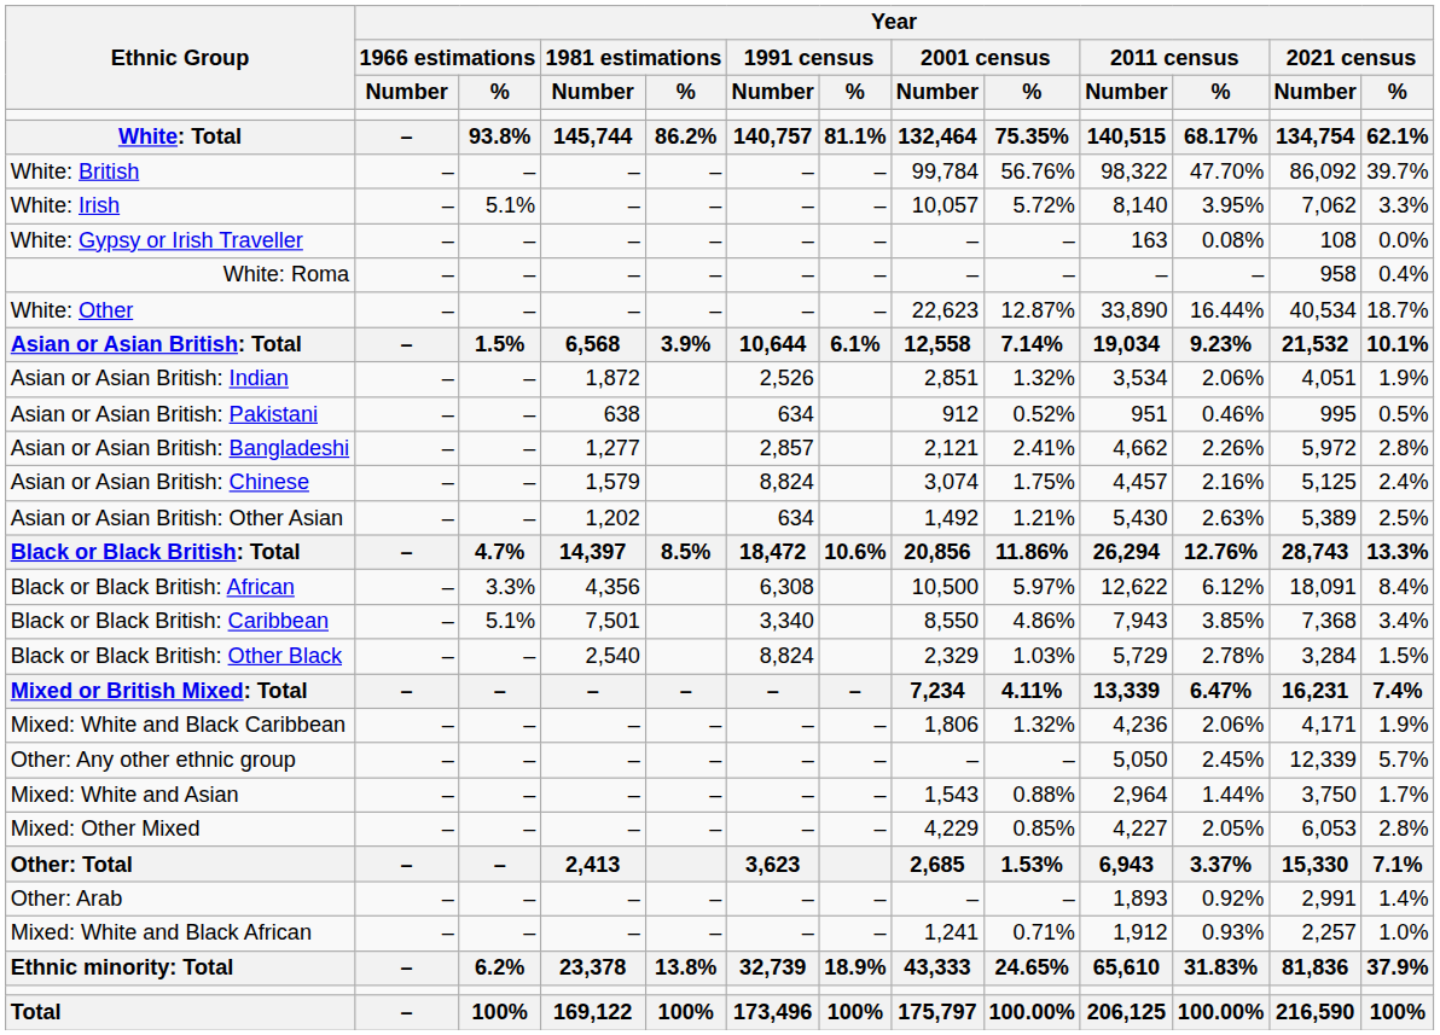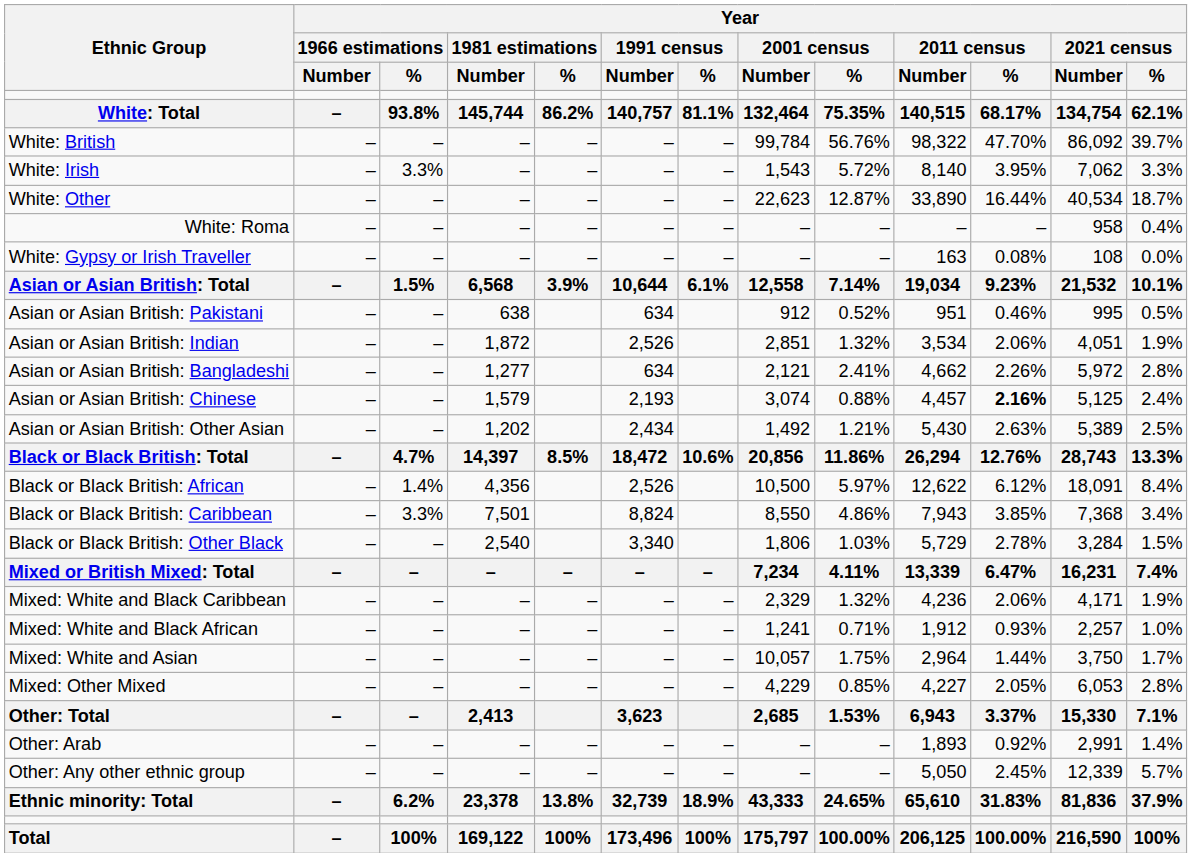 <table class="wikitable sortable" style="text-align:right">
 <tr>
 <th rowspan="3">Ethnic Group</th>
 <th colspan="12">Year</th>
 </tr>
 <tr>
 <th colspan="2">1966 estimations</th>
 <th colspan="2">1981 estimations</th>
 <th colspan="2">1991 census</th>
 <th colspan="2">2001 census</th>
 <th colspan="2">2011 census</th>
 <th colspan="2">2021 census</th>
 </tr>
 <tr>
 <th>Number</th>
 <th>%</th>
 <th>Number</th>
 <th>%</th>
 <th>Number</th>
 <th>%</th>
 <th>Number</th>
 <th>%</th>
 <th>Number</th>
 <th>%</th>
 <th>Number</th>
 <th>%</th>
 </tr>
 <tr>
 <td></td>
 <td></td>
 <td></td>
 <td></td>
 <td></td>
 <td></td>
 <td></td>
 <td></td>
 <td></td>
 <td></td>
 <td></td>
 <td></td>
 <td></td>
 </tr>
 <tr>
 <th><a href='#'>White</a>: Total</th>
 <th>–</th>
 <th>93.8%</th>
 <th>145,744</th>
 <th>86.2%</th>
 <th>140,757</th>
 <th>81.1%</th>
 <th>132,464</th>
 <th>75.35%</th>
 <th>140,515</th>
 <th>68.17%</th>
 <th>134,754</th>
 <th>62.1%</th>
 </tr>
 <tr>
 <td style="text-align:left">White: <a href='#'>British</a></td>
 <td>–</td>
 <td>–</td>
 <td>–</td>
 <td>–</td>
 <td>–</td>
 <td>–</td>
 <td>99,784</td>
 <td>56.76%</td>
 <td>98,322</td>
 <td>47.70%</td>
 <td>86,092</td>
 <td>39.7%</td>
 </tr>
 <tr>
 <td style="text-align:left">White: <a href='#'>Irish</a></td>
 <td>–</td>
-<td>5.1%</td>
+<td>3.3%</td>
 <td>–</td>
 <td>–</td>
 <td>–</td>
 <td>–</td>
-<td>10,057</td>
+<td>1,543</td>
 <td>5.72%</td>
 <td>8,140</td>
 <td>3.95%</td>
 <td>7,062</td>
 <td>3.3%</td>
+</tr>
+<tr>
+<td style="text-align:left">White: <a href='#'>Other</a></td>
+<td>–</td>
+<td>–</td>
+<td>–</td>
+<td>–</td>
+<td>–</td>
+<td>–</td>
+<td>22,623</td>
+<td>12.87%</td>
+<td>33,890</td>
+<td>16.44%</td>
+<td>40,534</td>
+<td>18.7%</td>
+</tr>
+<tr>
+<td>White: Roma</td>
+<td>–</td>
+<td>–</td>
+<td>–</td>
+<td>–</td>
+<td>–</td>
+<td>–</td>
+<td>–</td>
+<td>–</td>
+<td>–</td>
+<td>–</td>
+<td>958</td>
+<td>0.4%</td>
 </tr>
 <tr>
 <td style="text-align:left">White: <a href='#'>Gypsy or Irish Traveller</a></td>
 <td>–</td>
 <td>–</td>
 <td>–</td>
 <td>–</td>
 <td>–</td>
 <td>–</td>
 <td>–</td>
 <td>–</td>
 <td>163</td>
 <td>0.08%</td>
 <td>108</td>
 <td>0.0%</td>
 </tr>
 <tr>
-<td>White: Roma</td>
-<td>–</td>
-<td>–</td>
-<td>–</td>
-<td>–</td>
-<td>–</td>
-<td>–</td>
-<td>–</td>
-<td>–</td>
-<td>–</td>
-<td>–</td>
-<td>958</td>
-<td>0.4%</td>
-</tr>
-<tr>
-<td style="text-align:left">White: <a href='#'>Other</a></td>
-<td>–</td>
-<td>–</td>
-<td>–</td>
-<td>–</td>
-<td>–</td>
-<td>–</td>
-<td>22,623</td>
-<td>12.87%</td>
-<td>33,890</td>
-<td>16.44%</td>
-<td>40,534</td>
-<td>18.7%</td>
-</tr>
-<tr>
 <th style="text-align:left"><a href='#'>Asian or Asian British</a>: Total</th>
 <th>–</th>
 <th>1.5%</th>
 <th>6,568</th>
 <th>3.9%</th>
 <th>10,644</th>
 <th>6.1%</th>
 <th>12,558</th>
 <th>7.14%</th>
 <th>19,034</th>
 <th>9.23%</th>
 <th>21,532</th>
 <th>10.1%</th>
+</tr>
+<tr>
+<td style="text-align:left">Asian or Asian British: <a href='#'>Pakistani</a></td>
+<td>–</td>
+<td>–</td>
+<td>638</td>
+<td></td>
+<td>634</td>
+<td></td>
+<td>912</td>
+<td>0.52%</td>
+<td>951</td>
+<td>0.46%</td>
+<td>995</td>
+<td>0.5%</td>
 </tr>
 <tr>
 <td style="text-align:left">Asian or Asian British: <a href='#'>Indian</a></td>
 <td>–</td>
 <td>–</td>
 <td>1,872</td>
 <td></td>
 <td>2,526</td>
 <td></td>
 <td>2,851</td>
 <td>1.32%</td>
 <td>3,534</td>
 <td>2.06%</td>
 <td>4,051</td>
 <td>1.9%</td>
 </tr>
 <tr>
-<td style="text-align:left">Asian or Asian British: <a href='#'>Pakistani</a></td>
-<td>–</td>
-<td>–</td>
-<td>638</td>
-<td></td>
-<td>634</td>
-<td></td>
-<td>912</td>
-<td>0.52%</td>
-<td>951</td>
-<td>0.46%</td>
-<td>995</td>
-<td>0.5%</td>
-</tr>
-<tr>
 <td style="text-align:left">Asian or Asian British: <a href='#'>Bangladeshi</a></td>
 <td>–</td>
 <td>–</td>
 <td>1,277</td>
 <td></td>
-<td>2,857</td>
+<td>634</td>
 <td></td>
 <td>2,121</td>
 <td>2.41%</td>
 <td>4,662</td>
 <td>2.26%</td>
 <td>5,972</td>
 <td>2.8%</td>
 </tr>
 <tr>
 <td style="text-align:left">Asian or Asian British: <a href='#'>Chinese</a></td>
 <td>–</td>
 <td>–</td>
 <td>1,579</td>
 <td></td>
-<td>8,824</td>
+<td>2,193</td>
 <td></td>
 <td>3,074</td>
-<td>1.75%</td>
+<td>0.88%</td>
 <td>4,457</td>
-<td>2.16%</td>
+<td><strong>2.16%</strong></td>
 <td>5,125</td>
 <td>2.4%</td>
 </tr>
 <tr>
 <td style="text-align:left">Asian or Asian British: Other Asian</td>
 <td>–</td>
 <td>–</td>
 <td>1,202</td>
 <td></td>
-<td>634</td>
+<td>2,434</td>
 <td></td>
 <td>1,492</td>
 <td>1.21%</td>
 <td>5,430</td>
 <td>2.63%</td>
 <td>5,389</td>
 <td>2.5%</td>
 </tr>
 <tr>
 <th style="text-align:left"><a href='#'>Black or Black British</a>: Total</th>
 <th>–</th>
 <th>4.7%</th>
 <th>14,397</th>
 <th>8.5%</th>
 <th>18,472</th>
 <th>10.6%</th>
 <th>20,856</th>
 <th>11.86%</th>
 <th>26,294</th>
 <th>12.76%</th>
 <th>28,743</th>
 <th>13.3%</th>
 </tr>
 <tr>
 <td style="text-align:left">Black or Black British: <a href='#'>African</a></td>
 <td>–</td>
-<td>3.3%</td>
+<td>1.4%</td>
 <td>4,356</td>
 <td></td>
-<td>6,308</td>
+<td>2,526</td>
 <td></td>
 <td>10,500</td>
 <td>5.97%</td>
 <td>12,622</td>
 <td>6.12%</td>
 <td>18,091</td>
 <td>8.4%</td>
 </tr>
 <tr>
 <td style="text-align:left">Black or Black British: <a href='#'>Caribbean</a></td>
 <td>–</td>
-<td>5.1%</td>
+<td>3.3%</td>
 <td>7,501</td>
 <td></td>
-<td>3,340</td>
+<td>8,824</td>
 <td></td>
 <td>8,550</td>
 <td>4.86%</td>
 <td>7,943</td>
 <td>3.85%</td>
 <td>7,368</td>
 <td>3.4%</td>
 </tr>
 <tr>
 <td style="text-align:left">Black or Black British: <a href='#'>Other Black</a></td>
 <td>–</td>
 <td>–</td>
 <td>2,540</td>
 <td></td>
-<td>8,824</td>
+<td>3,340</td>
 <td></td>
-<td>2,329</td>
+<td>1,806</td>
 <td>1.03%</td>
 <td>5,729</td>
 <td>2.78%</td>
 <td>3,284</td>
 <td>1.5%</td>
 </tr>
 <tr>
 <th style="text-align:left"><a href='#'>Mixed or British Mixed</a>: Total</th>
 <th>–</th>
 <th>–</th>
 <th>–</th>
 <th>–</th>
 <th>–</th>
 <th>–</th>
 <th>7,234</th>
 <th>4.11%</th>
 <th>13,339</th>
 <th>6.47%</th>
 <th>16,231</th>
 <th>7.4%</th>
 </tr>
 <tr>
 <td style="text-align:left">Mixed: White and Black Caribbean</td>
 <td>–</td>
 <td>–</td>
 <td>–</td>
 <td>–</td>
 <td>–</td>
 <td>–</td>
-<td>1,806</td>
+<td>2,329</td>
 <td>1.32%</td>
 <td>4,236</td>
 <td>2.06%</td>
 <td>4,171</td>
 <td>1.9%</td>
 </tr>
 <tr>
-<td style="text-align:left">Other: Any other ethnic group</td>
+<td style="text-align:left">Mixed: White and Black African</td>
 <td>–</td>
 <td>–</td>
 <td>–</td>
 <td>–</td>
 <td>–</td>
 <td>–</td>
-<td>–</td>
-<td>–</td>
-<td>5,050</td>
-<td>2.45%</td>
-<td>12,339</td>
-<td>5.7%</td>
+<td>1,241</td>
+<td>0.71%</td>
+<td>1,912</td>
+<td>0.93%</td>
+<td>2,257</td>
+<td>1.0%</td>
 </tr>
 <tr>
 <td style="text-align:left">Mixed: White and Asian</td>
 <td>–</td>
 <td>–</td>
 <td>–</td>
 <td>–</td>
 <td>–</td>
 <td>–</td>
-<td>1,543</td>
-<td>0.88%</td>
+<td>10,057</td>
+<td>1.75%</td>
 <td>2,964</td>
 <td>1.44%</td>
 <td>3,750</td>
 <td>1.7%</td>
 </tr>
 <tr>
 <td style="text-align:left">Mixed: Other Mixed</td>
 <td>–</td>
 <td>–</td>
 <td>–</td>
 <td>–</td>
 <td>–</td>
 <td>–</td>
 <td>4,229</td>
 <td>0.85%</td>
 <td>4,227</td>
 <td>2.05%</td>
 <td>6,053</td>
 <td>2.8%</td>
 </tr>
 <tr>
 <th style="text-align:left">Other: Total</th>
 <th>–</th>
 <th>–</th>
 <th>2,413</th>
 <th></th>
 <th>3,623</th>
 <th></th>
 <th>2,685</th>
 <th>1.53%</th>
 <th>6,943</th>
 <th>3.37%</th>
 <th>15,330</th>
 <th>7.1%</th>
 </tr>
 <tr>
 <td style="text-align:left">Other: Arab</td>
 <td>–</td>
 <td>–</td>
 <td>–</td>
 <td>–</td>
 <td>–</td>
 <td>–</td>
 <td>–</td>
 <td>–</td>
 <td>1,893</td>
 <td>0.92%</td>
 <td>2,991</td>
 <td>1.4%</td>
 </tr>
 <tr>
-<td style="text-align:left">Mixed: White and Black African</td>
+<td style="text-align:left">Other: Any other ethnic group</td>
 <td>–</td>
 <td>–</td>
 <td>–</td>
 <td>–</td>
 <td>–</td>
 <td>–</td>
-<td>1,241</td>
-<td>0.71%</td>
-<td>1,912</td>
-<td>0.93%</td>
-<td>2,257</td>
-<td>1.0%</td>
+<td>–</td>
+<td>–</td>
+<td>5,050</td>
+<td>2.45%</td>
+<td>12,339</td>
+<td>5.7%</td>
 </tr>
 <tr>
 <th style="text-align:left">Ethnic minority: Total</th>
 <th>–</th>
 <th>6.2%</th>
 <th>23,378</th>
 <th>13.8%</th>
 <th>32,739</th>
 <th>18.9%</th>
 <th>43,333</th>
 <th>24.65%</th>
 <th>65,610</th>
 <th>31.83%</th>
 <th>81,836</th>
 <th>37.9%</th>
 </tr>
 <tr>
 <td></td>
 <td></td>
 <td></td>
 <td></td>
 <td></td>
 <td></td>
 <td></td>
 <td></td>
 <td></td>
 <td></td>
 <td></td>
 <td></td>
 <td></td>
 </tr>
 <tr>
 <th style="text-align:left">Total</th>
 <th>–</th>
 <th>100%</th>
 <th>169,122</th>
 <th>100%</th>
 <th>173,496</th>
 <th>100%</th>
 <th>175,797</th>
 <th>100.00%</th>
 <th>206,125</th>
 <th>100.00%</th>
 <th>216,590</th>
 <th>100%</th>
 </tr>
 </table>
